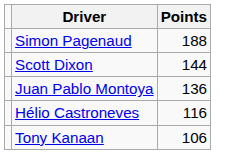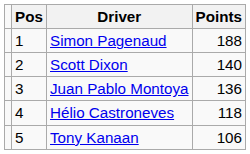 <table class="wikitable" style="font-size: 95%;">
 <tr>
 <td></td>
+<th>Pos</th>
 <th>Driver</th>
 <th>Points</th>
 </tr>
 <tr>
 <td align="left"></td>
+<td>1</td>
 <td> <a href='#'>Simon Pagenaud</a></td>
 <td align="right">188</td>
 </tr>
 <tr>
 <td align="left"></td>
+<td>2</td>
 <td> <a href='#'>Scott Dixon</a></td>
-<td align="right">144</td>
+<td align="right">140</td>
 </tr>
 <tr>
 <td align="left"></td>
+<td>3</td>
 <td> <a href='#'>Juan Pablo Montoya</a></td>
 <td align="right">136</td>
 </tr>
 <tr>
 <td align="left"></td>
+<td>4</td>
 <td> <a href='#'>Hélio Castroneves</a></td>
-<td align="right">116</td>
+<td align="right">118</td>
 </tr>
 <tr>
 <td align="left"></td>
+<td>5</td>
 <td> <a href='#'>Tony Kanaan</a></td>
 <td align="right">106</td>
 </tr>
 </table>
